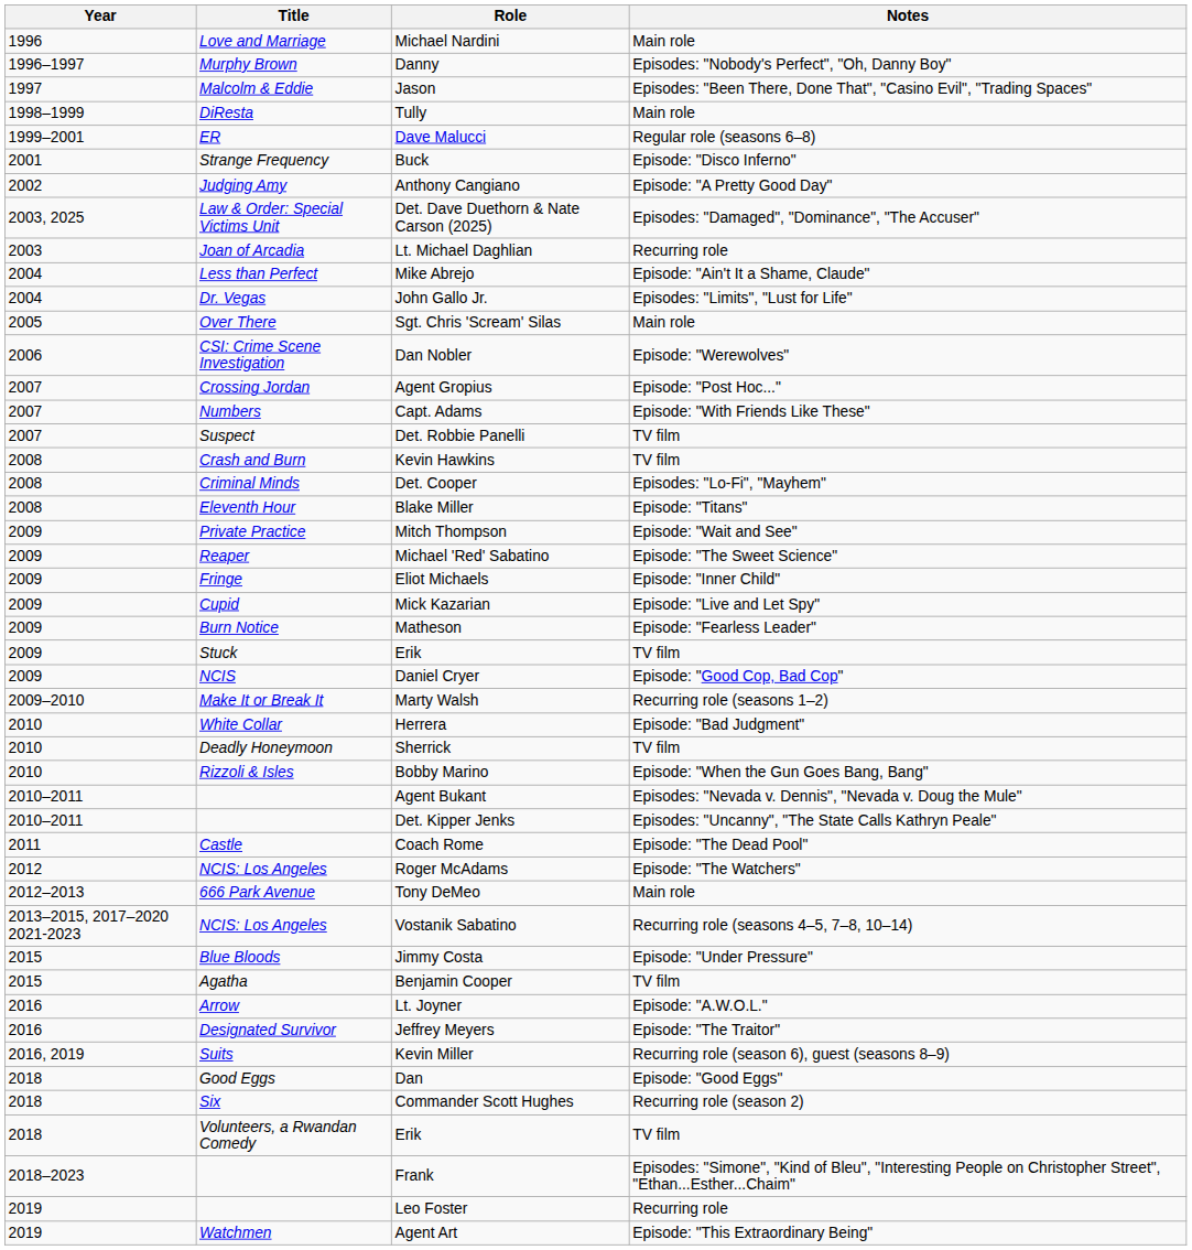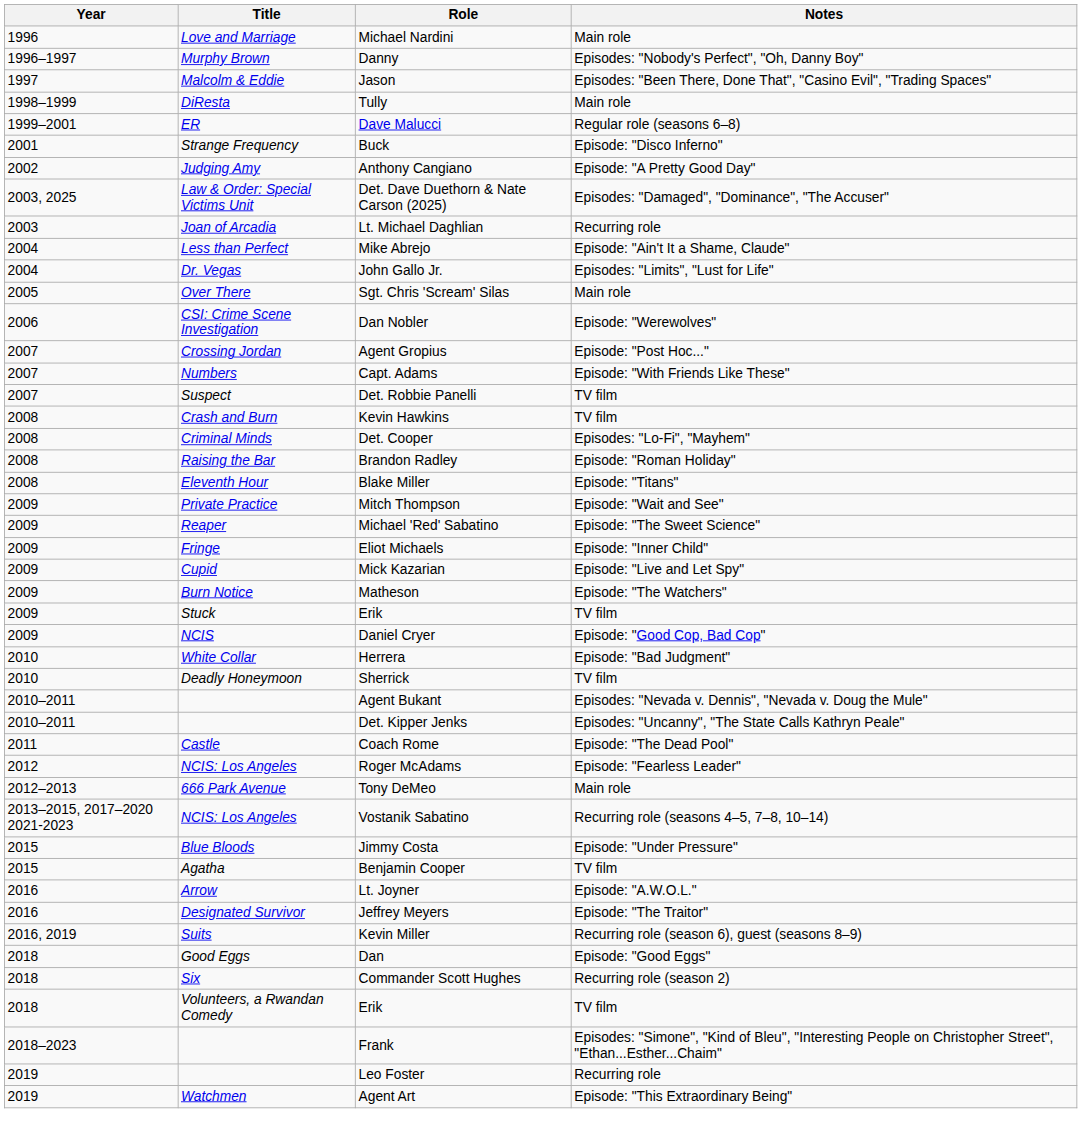 <table class="wikitable sortable">
 <tr>
 <th>Year</th>
 <th>Title</th>
 <th>Role</th>
 <th class="unsortable">Notes</th>
 </tr>
 <tr>
 <td>1996</td>
 <td><em><a href='#'>Love and Marriage</a></em></td>
 <td>Michael Nardini</td>
 <td>Main role</td>
 </tr>
 <tr>
 <td>1996–1997</td>
 <td><em><a href='#'>Murphy Brown</a></em></td>
 <td>Danny</td>
 <td>Episodes: "Nobody's Perfect", "Oh, Danny Boy"</td>
 </tr>
 <tr>
 <td>1997</td>
 <td><em><a href='#'>Malcolm & Eddie</a></em></td>
 <td>Jason</td>
 <td>Episodes: "Been There, Done That", "Casino Evil", "Trading Spaces"</td>
 </tr>
 <tr>
 <td>1998–1999</td>
 <td><em><a href='#'>DiResta</a></em></td>
 <td>Tully</td>
 <td>Main role</td>
 </tr>
 <tr>
 <td>1999–2001</td>
 <td><em><a href='#'>ER</a></em></td>
 <td><a href='#'>Dave Malucci</a></td>
 <td>Regular role (seasons 6–8)</td>
 </tr>
 <tr>
 <td>2001</td>
 <td><em>Strange Frequency</em></td>
 <td>Buck</td>
 <td>Episode: "Disco Inferno"</td>
 </tr>
 <tr>
 <td>2002</td>
 <td><em><a href='#'>Judging Amy</a></em></td>
 <td>Anthony Cangiano</td>
 <td>Episode: "A Pretty Good Day"</td>
 </tr>
 <tr>
 <td>2003, 2025</td>
 <td><em><a href='#'>Law & Order: Special Victims Unit</a></em></td>
 <td>Det. Dave Duethorn & Nate Carson (2025)</td>
 <td>Episodes: "Damaged", "Dominance", "The Accuser"</td>
 </tr>
 <tr>
 <td>2003</td>
 <td><em><a href='#'>Joan of Arcadia</a></em></td>
 <td>Lt. Michael Daghlian</td>
 <td>Recurring role</td>
 </tr>
 <tr>
 <td>2004</td>
 <td><em><a href='#'>Less than Perfect</a></em></td>
 <td>Mike Abrejo</td>
 <td>Episode: "Ain't It a Shame, Claude"</td>
 </tr>
 <tr>
 <td>2004</td>
 <td><em><a href='#'>Dr. Vegas</a></em></td>
 <td>John Gallo Jr.</td>
 <td>Episodes: "Limits", "Lust for Life"</td>
 </tr>
 <tr>
 <td>2005</td>
 <td><em><a href='#'>Over There</a></em></td>
 <td>Sgt. Chris 'Scream' Silas</td>
 <td>Main role</td>
 </tr>
 <tr>
 <td>2006</td>
 <td><em><a href='#'>CSI: Crime Scene Investigation</a></em></td>
 <td>Dan Nobler</td>
 <td>Episode: "Werewolves"</td>
 </tr>
 <tr>
 <td>2007</td>
 <td><em><a href='#'>Crossing Jordan</a></em></td>
 <td>Agent Gropius</td>
 <td>Episode: "Post Hoc..."</td>
 </tr>
 <tr>
 <td>2007</td>
 <td><em><a href='#'>Numbers</a></em></td>
 <td>Capt. Adams</td>
 <td>Episode: "With Friends Like These"</td>
 </tr>
 <tr>
 <td>2007</td>
 <td><em>Suspect</em></td>
 <td>Det. Robbie Panelli</td>
 <td>TV film</td>
 </tr>
 <tr>
 <td>2008</td>
 <td><em><a href='#'>Crash and Burn</a></em></td>
 <td>Kevin Hawkins</td>
 <td>TV film</td>
 </tr>
 <tr>
 <td>2008</td>
 <td><em><a href='#'>Criminal Minds</a></em></td>
 <td>Det. Cooper</td>
 <td>Episodes: "Lo-Fi", "Mayhem"</td>
 </tr>
 <tr>
 <td>2008</td>
+<td><em><a href='#'>Raising the Bar</a></em></td>
+<td>Brandon Radley</td>
+<td>Episode: "Roman Holiday"</td>
+</tr>
+<tr>
+<td>2008</td>
 <td><em><a href='#'>Eleventh Hour</a></em></td>
 <td>Blake Miller</td>
 <td>Episode: "Titans"</td>
 </tr>
 <tr>
 <td>2009</td>
 <td><em><a href='#'>Private Practice</a></em></td>
 <td>Mitch Thompson</td>
 <td>Episode: "Wait and See"</td>
 </tr>
 <tr>
 <td>2009</td>
 <td><em><a href='#'>Reaper</a></em></td>
 <td>Michael 'Red' Sabatino</td>
 <td>Episode: "The Sweet Science"</td>
 </tr>
 <tr>
 <td>2009</td>
 <td><em><a href='#'>Fringe</a></em></td>
 <td>Eliot Michaels</td>
 <td>Episode: "Inner Child"</td>
 </tr>
 <tr>
 <td>2009</td>
 <td><em><a href='#'>Cupid</a></em></td>
 <td>Mick Kazarian</td>
 <td>Episode: "Live and Let Spy"</td>
 </tr>
 <tr>
 <td>2009</td>
 <td><em><a href='#'>Burn Notice</a></em></td>
 <td>Matheson</td>
-<td>Episode: "Fearless Leader"</td>
+<td>Episode: "The Watchers"</td>
 </tr>
 <tr>
 <td>2009</td>
 <td><em>Stuck</em></td>
 <td>Erik</td>
 <td>TV film</td>
 </tr>
 <tr>
 <td>2009</td>
 <td><em><a href='#'>NCIS</a></em></td>
 <td>Daniel Cryer</td>
 <td>Episode: "<a href='#'>Good Cop, Bad Cop</a>"</td>
 </tr>
 <tr>
-<td>2009–2010</td>
-<td><em><a href='#'>Make It or Break It</a></em></td>
-<td>Marty Walsh</td>
-<td>Recurring role (seasons 1–2)</td>
-</tr>
-<tr>
 <td>2010</td>
 <td><em><a href='#'>White Collar</a></em></td>
 <td>Herrera</td>
 <td>Episode: "Bad Judgment"</td>
 </tr>
 <tr>
 <td>2010</td>
 <td><em>Deadly Honeymoon</em></td>
 <td>Sherrick</td>
 <td>TV film</td>
-</tr>
-<tr>
-<td>2010</td>
-<td><em><a href='#'>Rizzoli & Isles</a></em></td>
-<td>Bobby Marino</td>
-<td>Episode: "When the Gun Goes Bang, Bang"</td>
 </tr>
 <tr>
 <td>2010–2011</td>
 <td><em></em></td>
 <td>Agent Bukant</td>
 <td>Episodes: "Nevada v. Dennis", "Nevada v. Doug the Mule"</td>
 </tr>
 <tr>
 <td>2010–2011</td>
 <td><em></em></td>
 <td>Det. Kipper Jenks</td>
 <td>Episodes: "Uncanny", "The State Calls Kathryn Peale"</td>
 </tr>
 <tr>
 <td>2011</td>
 <td><em><a href='#'>Castle</a></em></td>
 <td>Coach Rome</td>
 <td>Episode: "The Dead Pool"</td>
 </tr>
 <tr>
 <td>2012</td>
 <td><em><a href='#'>NCIS: Los Angeles</a></em></td>
 <td>Roger McAdams</td>
-<td>Episode: "The Watchers"</td>
+<td>Episode: "Fearless Leader"</td>
 </tr>
 <tr>
 <td>2012–2013</td>
 <td><em><a href='#'>666 Park Avenue</a></em></td>
 <td>Tony DeMeo</td>
 <td>Main role</td>
 </tr>
 <tr>
 <td>2013–2015, 2017–2020 2021-2023</td>
 <td><em><a href='#'>NCIS: Los Angeles</a></em></td>
 <td>Vostanik Sabatino</td>
 <td>Recurring role (seasons 4–5, 7–8, 10–14)</td>
 </tr>
 <tr>
 <td>2015</td>
 <td><em><a href='#'>Blue Bloods</a></em></td>
 <td>Jimmy Costa</td>
 <td>Episode: "Under Pressure"</td>
 </tr>
 <tr>
 <td>2015</td>
 <td><em>Agatha</em></td>
 <td>Benjamin Cooper</td>
 <td>TV film</td>
 </tr>
 <tr>
 <td>2016</td>
 <td><em><a href='#'>Arrow</a></em></td>
 <td>Lt. Joyner</td>
 <td>Episode: "A.W.O.L."</td>
 </tr>
 <tr>
 <td>2016</td>
 <td><em><a href='#'>Designated Survivor</a></em></td>
 <td>Jeffrey Meyers</td>
 <td>Episode: "The Traitor"</td>
 </tr>
 <tr>
 <td>2016, 2019</td>
 <td><em><a href='#'>Suits</a></em></td>
 <td>Kevin Miller</td>
 <td>Recurring role (season 6), guest (seasons 8–9)</td>
 </tr>
 <tr>
 <td>2018</td>
 <td><em>Good Eggs</em></td>
 <td>Dan</td>
 <td>Episode: "Good Eggs"</td>
 </tr>
 <tr>
 <td>2018</td>
 <td><em><a href='#'>Six</a></em></td>
 <td>Commander Scott Hughes</td>
 <td>Recurring role (season 2)</td>
 </tr>
 <tr>
 <td>2018</td>
 <td><em>Volunteers, a Rwandan Comedy</em></td>
 <td>Erik</td>
 <td>TV film</td>
 </tr>
 <tr>
 <td>2018–2023</td>
 <td><em></em></td>
 <td>Frank</td>
 <td>Episodes: "Simone", "Kind of Bleu", "Interesting People on Christopher Street", "Ethan...Esther...Chaim"</td>
 </tr>
 <tr>
 <td>2019</td>
 <td><em></em></td>
 <td>Leo Foster</td>
 <td>Recurring role</td>
 </tr>
 <tr>
 <td>2019</td>
 <td><em><a href='#'>Watchmen</a></em></td>
 <td>Agent Art</td>
 <td>Episode: "This Extraordinary Being"</td>
 </tr>
 </table>
